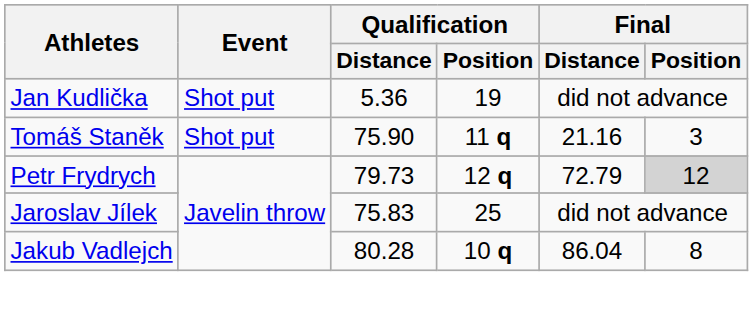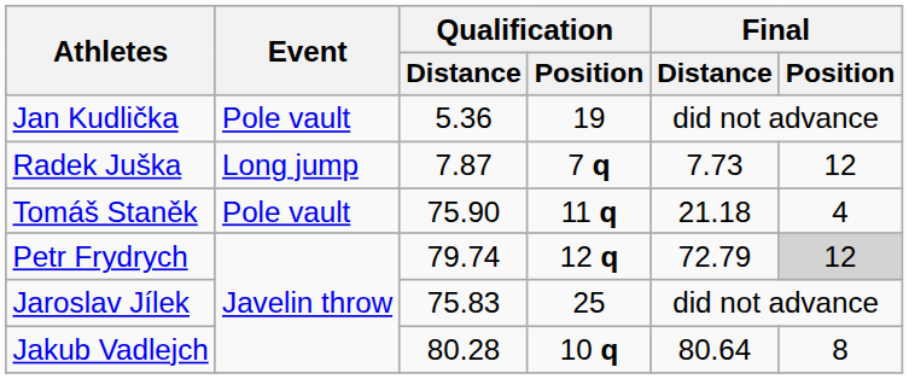 <table class=wikitable style="font-size:90%">
 <tr>
 <th rowspan="2">Athletes</th>
 <th rowspan="2">Event</th>
 <th colspan="2">Qualification</th>
 <th colspan="2">Final</th>
 </tr>
 <tr style="font-size:95%">
 <th>Distance</th>
 <th>Position</th>
 <th>Distance</th>
 <th>Position</th>
 </tr>
 <tr>
 <td><a href='#'>Jan Kudlička</a></td>
-<td><a href='#'>Shot put</a></td>
+<td><a href='#'>Pole vault</a></td>
 <td align=center>5.36</td>
 <td align=center>19</td>
 <td align=center colspan=2>did not advance</td>
 </tr>
 <tr>
+<td><a href='#'>Radek Juška</a></td>
+<td><a href='#'>Long jump</a></td>
+<td align=center>7.87</td>
+<td align=center>7 <strong>q</strong></td>
+<td align=center>7.73</td>
+<td align=center>12</td>
+</tr>
+<tr>
 <td><a href='#'>Tomáš Staněk</a></td>
-<td><a href='#'>Shot put</a></td>
+<td><a href='#'>Pole vault</a></td>
 <td align=center>75.90</td>
 <td align=center>11 <strong>q</strong></td>
-<td align=center>21.16</td>
-<td align=center>3</td>
+<td align=center>21.18</td>
+<td align=center>4</td>
 </tr>
 <tr>
 <td><a href='#'>Petr Frydrych</a></td>
 <td rowspan=3><a href='#'>Javelin throw</a></td>
-<td align=center>79.73</td>
+<td align=center>79.74</td>
 <td align=center>12 <strong>q</strong></td>
 <td align=center>72.79</td>
 <td align=center style="background: lightgrey;">12</td>
 </tr>
 <tr>
 <td><a href='#'>Jaroslav Jílek</a></td>
 <td align=center>75.83</td>
 <td align=center>25</td>
 <td align=center colspan=2>did not advance</td>
 </tr>
 <tr>
 <td><a href='#'>Jakub Vadlejch</a></td>
 <td align=center>80.28</td>
 <td align=center>10 <strong>q</strong></td>
-<td align=center>86.04</td>
+<td align=center>80.64</td>
 <td align=center>8</td>
 </tr>
 </table>
